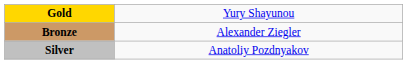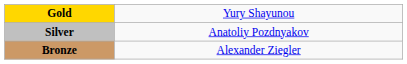 <table class="wikitable" style="text-align:center; " width="35%">
 <tr>
 <td bgcolor="gold"><strong>Gold</strong></td>
 <td><a href='#'>Yury Shayunou</a><br>  <small><em></em></small></td>
 </tr>
 <tr>
+<td bgcolor="silver"><strong>Silver</strong></td>
+<td><a href='#'>Anatoliy Pozdnyakov</a><br>  <small><em></em></small></td>
+</tr>
+<tr>
 <td bgcolor="CC9966"><strong>Bronze</strong></td>
 <td><a href='#'>Alexander Ziegler</a><br>  <small><em></em></small></td>
 </tr>
-<tr>
-<td bgcolor="silver"><strong>Silver</strong></td>
-<td><a href='#'>Anatoliy Pozdnyakov</a><br>  <small><em></em></small></td>
-</tr>
 </table>
